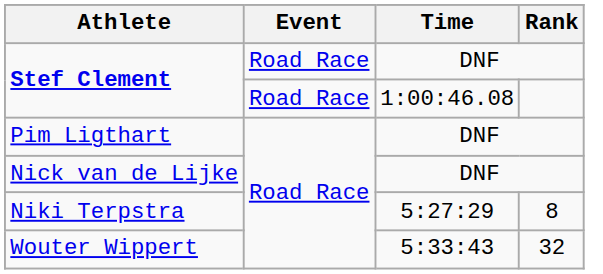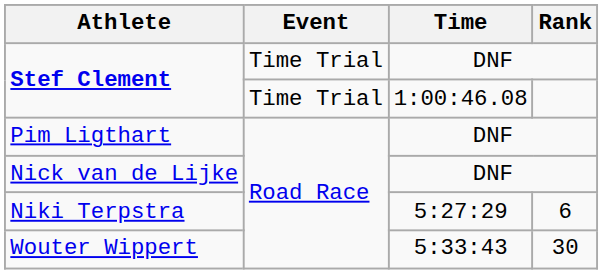 <table class="wikitable" style="font-size:90%">
 <tr>
 <th>Athlete</th>
 <th>Event</th>
 <th>Time</th>
 <th>Rank</th>
 </tr>
 <tr align=center>
 <td align=left rowspan=2><strong><a href='#'>Stef Clement</a></strong></td>
-<td align=left><a href='#'>Road Race</a></td>
+<td align=left>Time Trial</td>
 <td colspan=2>DNF</td>
 </tr>
 <tr align=center>
-<td align=left><a href='#'>Road Race</a></td>
+<td align=left>Time Trial</td>
 <td>1:00:46.08</td>
 <td></td>
 </tr>
 <tr align=center>
 <td align=left><a href='#'>Pim Ligthart</a></td>
 <td align=left rowspan=4><a href='#'>Road Race</a></td>
 <td colspan=2>DNF</td>
 </tr>
 <tr align=center>
 <td align=left><a href='#'>Nick van de Lijke</a></td>
 <td colspan=2>DNF</td>
 </tr>
 <tr align=center>
 <td align=left><a href='#'>Niki Terpstra</a></td>
 <td>5:27:29</td>
-<td>8</td>
+<td>6</td>
 </tr>
 <tr align=center>
 <td align=left><a href='#'>Wouter Wippert</a></td>
 <td>5:33:43</td>
-<td>32</td>
+<td>30</td>
 </tr>
 </table>
